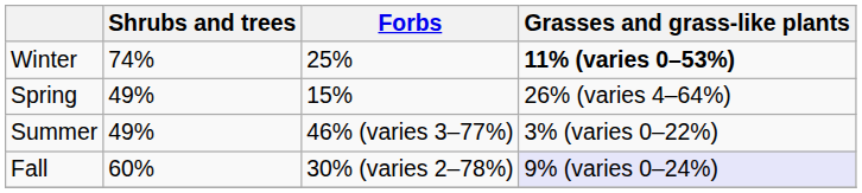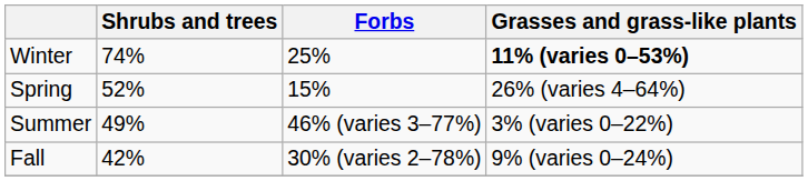 <table class="wikitable">
 <tr>
 <th></th>
 <th>Shrubs and trees</th>
 <th><a href='#'>Forbs</a></th>
 <th>Grasses and grass-like plants</th>
 </tr>
 <tr>
 <td>Winter</td>
 <td>74%</td>
 <td>25%</td>
 <td><strong>11% (varies 0–53%)</strong></td>
 </tr>
 <tr>
 <td>Spring</td>
-<td>49%</td>
+<td>52%</td>
 <td>15%</td>
 <td>26% (varies 4–64%)</td>
 </tr>
 <tr>
 <td>Summer</td>
 <td>49%</td>
 <td>46% (varies 3–77%)</td>
 <td>3% (varies 0–22%)</td>
 </tr>
 <tr>
 <td>Fall</td>
-<td>60%</td>
+<td>42%</td>
 <td>30% (varies 2–78%)</td>
-<td style="background: lavender;">9% (varies 0–24%)</td>
+<td>9% (varies 0–24%)</td>
 </tr>
 <tr>
 </tr>
 </table>
